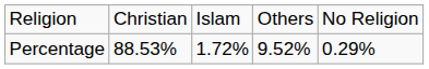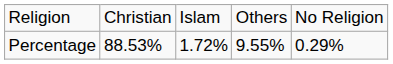 <table class="wikitable">
 <tr>
 <td>Religion</td>
 <td>Christian</td>
 <td>Islam</td>
 <td>Others</td>
 <td>No Religion</td>
 </tr>
 <tr>
 <td>Percentage</td>
 <td>88.53%</td>
 <td>1.72%</td>
-<td>9.52%</td>
+<td>9.55%</td>
 <td>0.29%</td>
 </tr>
 </table>
